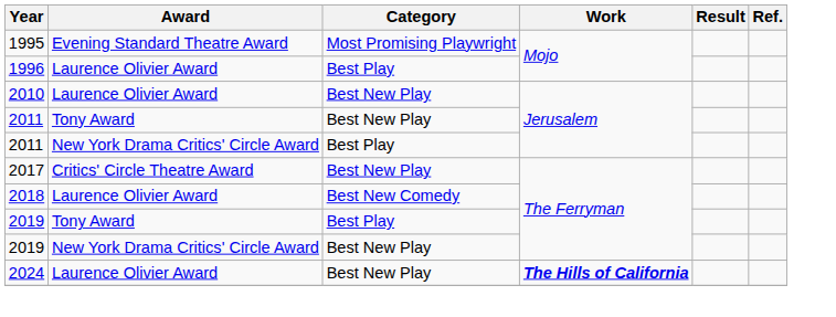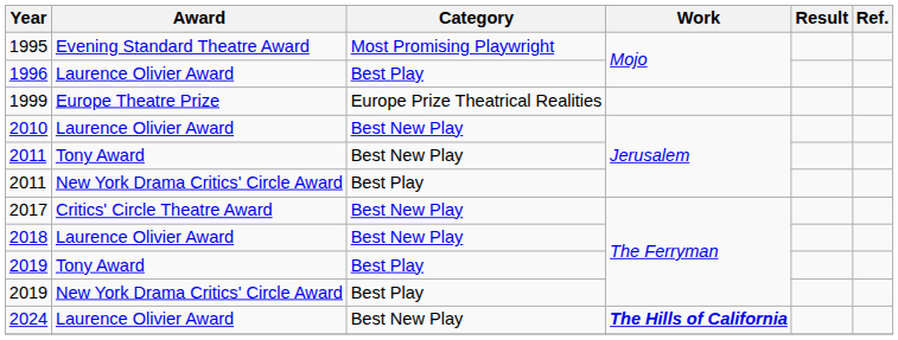 <table class="wikitable">
 <tr>
 <th>Year</th>
 <th>Award</th>
 <th>Category</th>
 <th>Work</th>
 <th>Result</th>
 <th>Ref.</th>
 </tr>
 <tr>
 <td>1995</td>
 <td><a href='#'>Evening Standard Theatre Award</a></td>
 <td><a href='#'>Most Promising Playwright</a></td>
 <td rowspan="2"><em><a href='#'>Mojo</a></em></td>
 <td></td>
 <td></td>
 </tr>
 <tr>
 <td><a href='#'>1996</a></td>
 <td><a href='#'>Laurence Olivier Award</a></td>
 <td><a href='#'>Best Play</a></td>
+<td></td>
+<td></td>
+</tr>
+<tr>
+<td>1999</td>
+<td><a href='#'>Europe Theatre Prize</a></td>
+<td>Europe Prize Theatrical Realities</td>
+<td></td>
 <td></td>
 <td></td>
 </tr>
 <tr>
 <td><a href='#'>2010</a></td>
 <td><a href='#'>Laurence Olivier Award</a></td>
 <td><a href='#'>Best New Play</a></td>
 <td rowspan=3><em><a href='#'>Jerusalem</a></em></td>
 <td></td>
 <td></td>
 </tr>
 <tr>
 <td><a href='#'>2011</a></td>
 <td><a href='#'>Tony Award</a></td>
 <td>Best New Play</td>
 <td></td>
 <td></td>
 </tr>
 <tr>
 <td>2011</td>
 <td><a href='#'>New York Drama Critics' Circle Award</a></td>
 <td>Best Play</td>
 <td></td>
 <td></td>
 </tr>
 <tr>
 <td>2017</td>
 <td><a href='#'>Critics' Circle Theatre Award</a></td>
 <td><a href='#'>Best New Play</a></td>
 <td rowspan=4><em><a href='#'>The Ferryman</a></em></td>
 <td></td>
 <td></td>
 </tr>
 <tr>
 <td><a href='#'>2018</a></td>
 <td><a href='#'>Laurence Olivier Award</a></td>
-<td><a href='#'>Best New Comedy</a></td>
+<td><a href='#'>Best New Play</a></td>
 <td></td>
 <td></td>
 </tr>
 <tr>
 <td><a href='#'>2019</a></td>
 <td><a href='#'>Tony Award</a></td>
 <td><a href='#'>Best Play</a></td>
 <td></td>
 <td></td>
 </tr>
 <tr>
 <td>2019</td>
 <td><a href='#'>New York Drama Critics' Circle Award</a></td>
-<td>Best New Play</td>
+<td>Best Play</td>
 <td></td>
 <td></td>
 </tr>
 <tr>
 <td><a href='#'>2024</a></td>
 <td><a href='#'>Laurence Olivier Award</a></td>
 <td>Best New Play</td>
 <td><strong><em><a href='#'>The Hills of California</a></em></strong></td>
 <td></td>
 <td></td>
 </tr>
 <tr>
 </tr>
 </table>
